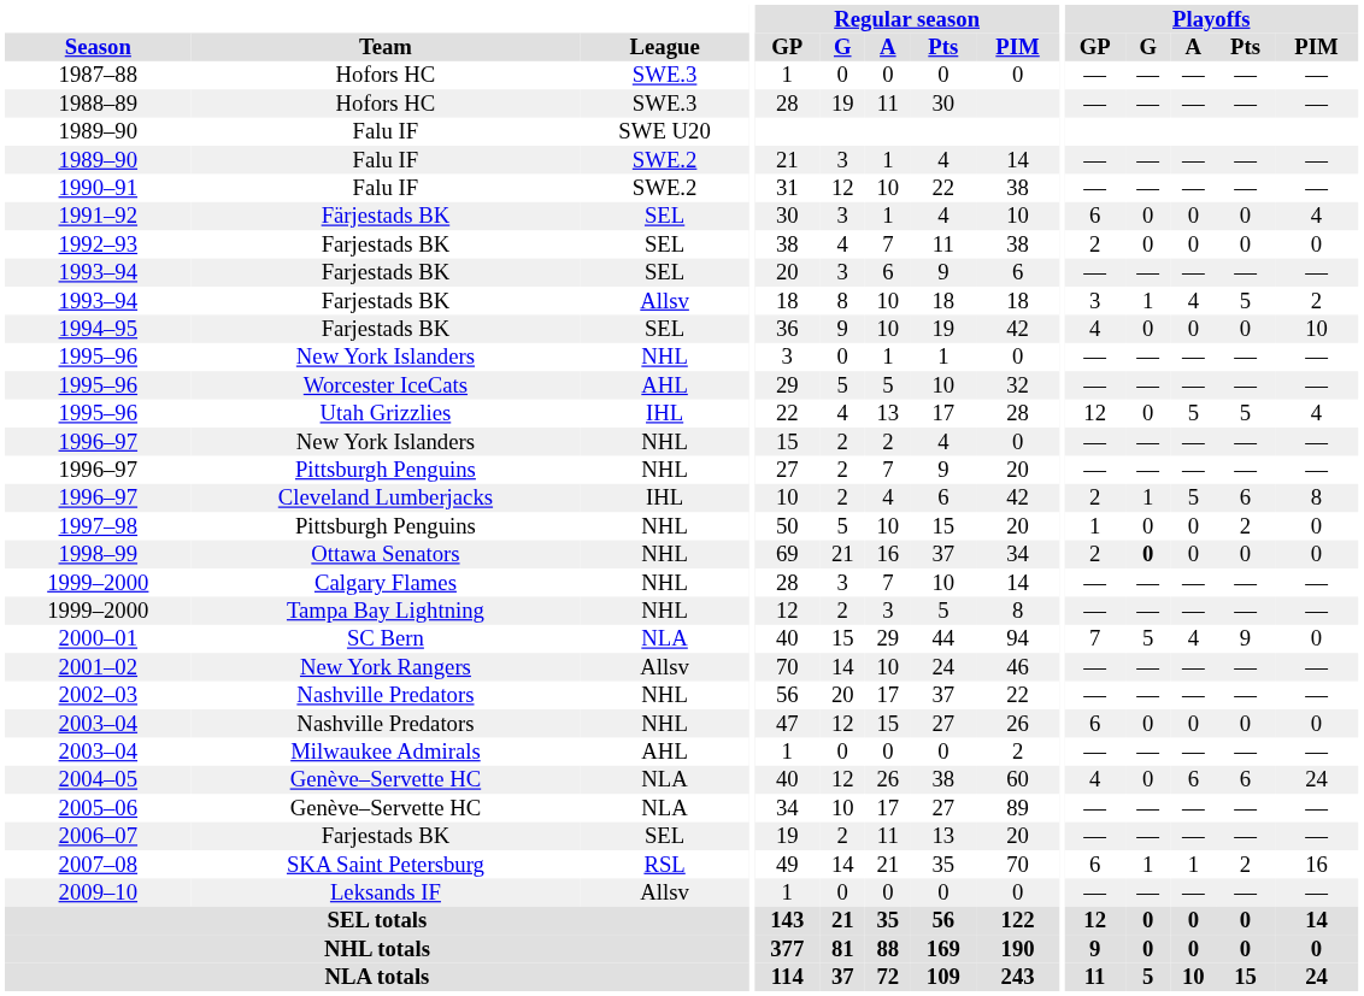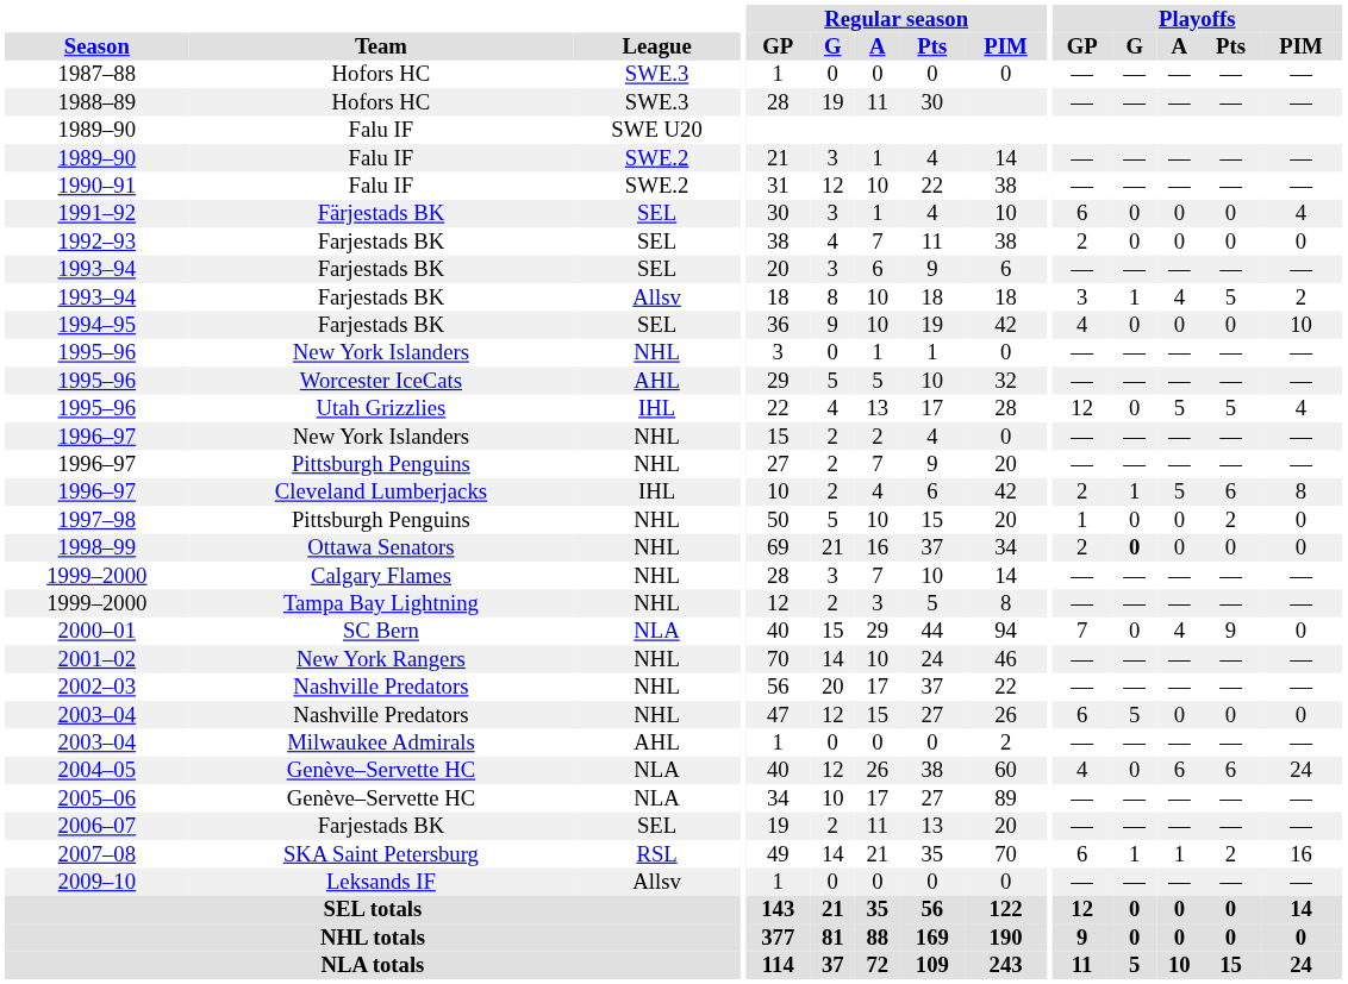 <table border="0" cellpadding="1" cellspacing="0" style="text-align:center; width:60em">
 <tr bgcolor="#e0e0e0">
 <th colspan="3"  bgcolor="#ffffff"></th>
 <th rowspan="99" bgcolor="#ffffff"></th>
 <th colspan="5"><a href='#'>Regular season</a></th>
 <th rowspan="99" bgcolor="#ffffff"></th>
 <th colspan="5"><a href='#'>Playoffs</a></th>
 </tr>
 <tr bgcolor="#e0e0e0">
 <th><a href='#'>Season</a></th>
 <th>Team</th>
 <th>League</th>
 <th>GP</th>
 <th><a href='#'>G</a></th>
 <th><a href='#'>A</a></th>
 <th><a href='#'>Pts</a></th>
 <th><a href='#'>PIM</a></th>
 <th>GP</th>
 <th>G</th>
 <th>A</th>
 <th>Pts</th>
 <th>PIM</th>
 </tr>
 <tr>
 <td>1987–88</td>
 <td>Hofors HC</td>
 <td><a href='#'>SWE.3</a></td>
 <td>1</td>
 <td>0</td>
 <td>0</td>
 <td>0</td>
 <td>0</td>
 <td>—</td>
 <td>—</td>
 <td>—</td>
 <td>—</td>
 <td>—</td>
 </tr>
 <tr bgcolor="#f0f0f0">
 <td>1988–89</td>
 <td>Hofors HC</td>
 <td>SWE.3</td>
 <td>28</td>
 <td>19</td>
 <td>11</td>
 <td>30</td>
 <td></td>
 <td>—</td>
 <td>—</td>
 <td>—</td>
 <td>—</td>
 <td>—</td>
 </tr>
 <tr>
 <td>1989–90</td>
 <td>Falu IF</td>
 <td>SWE U20</td>
 <td></td>
 <td></td>
 <td></td>
 <td></td>
 <td></td>
 <td></td>
 <td></td>
 <td></td>
 <td></td>
 <td></td>
 </tr>
 <tr bgcolor="#f0f0f0">
 <td><a href='#'>1989–90</a></td>
 <td>Falu IF</td>
 <td><a href='#'>SWE.2</a></td>
 <td>21</td>
 <td>3</td>
 <td>1</td>
 <td>4</td>
 <td>14</td>
 <td>—</td>
 <td>—</td>
 <td>—</td>
 <td>—</td>
 <td>—</td>
 </tr>
 <tr>
 <td><a href='#'>1990–91</a></td>
 <td>Falu IF</td>
 <td>SWE.2</td>
 <td>31</td>
 <td>12</td>
 <td>10</td>
 <td>22</td>
 <td>38</td>
 <td>—</td>
 <td>—</td>
 <td>—</td>
 <td>—</td>
 <td>—</td>
 </tr>
 <tr bgcolor="#f0f0f0">
 <td><a href='#'>1991–92</a></td>
 <td><a href='#'>Färjestads BK</a></td>
 <td><a href='#'>SEL</a></td>
 <td>30</td>
 <td>3</td>
 <td>1</td>
 <td>4</td>
 <td>10</td>
 <td>6</td>
 <td>0</td>
 <td>0</td>
 <td>0</td>
 <td>4</td>
 </tr>
 <tr>
 <td><a href='#'>1992–93</a></td>
 <td>Farjestads BK</td>
 <td>SEL</td>
 <td>38</td>
 <td>4</td>
 <td>7</td>
 <td>11</td>
 <td>38</td>
 <td>2</td>
 <td>0</td>
 <td>0</td>
 <td>0</td>
 <td>0</td>
 </tr>
 <tr bgcolor="#f0f0f0">
 <td><a href='#'>1993–94</a></td>
 <td>Farjestads BK</td>
 <td>SEL</td>
 <td>20</td>
 <td>3</td>
 <td>6</td>
 <td>9</td>
 <td>6</td>
 <td>—</td>
 <td>—</td>
 <td>—</td>
 <td>—</td>
 <td>—</td>
 </tr>
 <tr>
 <td><a href='#'>1993–94</a></td>
 <td>Farjestads BK</td>
 <td><a href='#'>Allsv</a></td>
 <td>18</td>
 <td>8</td>
 <td>10</td>
 <td>18</td>
 <td>18</td>
 <td>3</td>
 <td>1</td>
 <td>4</td>
 <td>5</td>
 <td>2</td>
 </tr>
 <tr bgcolor="#f0f0f0">
 <td><a href='#'>1994–95</a></td>
 <td>Farjestads BK</td>
 <td>SEL</td>
 <td>36</td>
 <td>9</td>
 <td>10</td>
 <td>19</td>
 <td>42</td>
 <td>4</td>
 <td>0</td>
 <td>0</td>
 <td>0</td>
 <td>10</td>
 </tr>
 <tr>
 <td><a href='#'>1995–96</a></td>
 <td><a href='#'>New York Islanders</a></td>
 <td><a href='#'>NHL</a></td>
 <td>3</td>
 <td>0</td>
 <td>1</td>
 <td>1</td>
 <td>0</td>
 <td>—</td>
 <td>—</td>
 <td>—</td>
 <td>—</td>
 <td>—</td>
 </tr>
 <tr bgcolor="#f0f0f0">
 <td><a href='#'>1995–96</a></td>
 <td><a href='#'>Worcester IceCats</a></td>
 <td><a href='#'>AHL</a></td>
 <td>29</td>
 <td>5</td>
 <td>5</td>
 <td>10</td>
 <td>32</td>
 <td>—</td>
 <td>—</td>
 <td>—</td>
 <td>—</td>
 <td>—</td>
 </tr>
 <tr>
 <td><a href='#'>1995–96</a></td>
 <td><a href='#'>Utah Grizzlies</a></td>
 <td><a href='#'>IHL</a></td>
 <td>22</td>
 <td>4</td>
 <td>13</td>
 <td>17</td>
 <td>28</td>
 <td>12</td>
 <td>0</td>
 <td>5</td>
 <td>5</td>
 <td>4</td>
 </tr>
 <tr bgcolor="#f0f0f0">
 <td><a href='#'>1996–97</a></td>
 <td>New York Islanders</td>
 <td>NHL</td>
 <td>15</td>
 <td>2</td>
 <td>2</td>
 <td>4</td>
 <td>0</td>
 <td>—</td>
 <td>—</td>
 <td>—</td>
 <td>—</td>
 <td>—</td>
 </tr>
 <tr>
 <td>1996–97</td>
 <td><a href='#'>Pittsburgh Penguins</a></td>
 <td>NHL</td>
 <td>27</td>
 <td>2</td>
 <td>7</td>
 <td>9</td>
 <td>20</td>
 <td>—</td>
 <td>—</td>
 <td>—</td>
 <td>—</td>
 <td>—</td>
 </tr>
 <tr bgcolor="#f0f0f0">
 <td><a href='#'>1996–97</a></td>
 <td><a href='#'>Cleveland Lumberjacks</a></td>
 <td>IHL</td>
 <td>10</td>
 <td>2</td>
 <td>4</td>
 <td>6</td>
 <td>42</td>
 <td>2</td>
 <td>1</td>
 <td>5</td>
 <td>6</td>
 <td>8</td>
 </tr>
 <tr>
 <td><a href='#'>1997–98</a></td>
 <td>Pittsburgh Penguins</td>
 <td>NHL</td>
 <td>50</td>
 <td>5</td>
 <td>10</td>
 <td>15</td>
 <td>20</td>
 <td>1</td>
 <td>0</td>
 <td>0</td>
 <td>2</td>
 <td>0</td>
 </tr>
 <tr bgcolor="#f0f0f0">
 <td><a href='#'>1998–99</a></td>
 <td><a href='#'>Ottawa Senators</a></td>
 <td>NHL</td>
 <td>69</td>
 <td>21</td>
 <td>16</td>
 <td>37</td>
 <td>34</td>
 <td>2</td>
 <td><strong>0</strong></td>
 <td>0</td>
 <td>0</td>
 <td>0</td>
 </tr>
 <tr>
 <td><a href='#'>1999–2000</a></td>
 <td><a href='#'>Calgary Flames</a></td>
 <td>NHL</td>
 <td>28</td>
 <td>3</td>
 <td>7</td>
 <td>10</td>
 <td>14</td>
 <td>—</td>
 <td>—</td>
 <td>—</td>
 <td>—</td>
 <td>—</td>
 </tr>
 <tr bgcolor="#f0f0f0">
 <td>1999–2000</td>
 <td><a href='#'>Tampa Bay Lightning</a></td>
 <td>NHL</td>
 <td>12</td>
 <td>2</td>
 <td>3</td>
 <td>5</td>
 <td>8</td>
 <td>—</td>
 <td>—</td>
 <td>—</td>
 <td>—</td>
 <td>—</td>
 </tr>
 <tr>
 <td><a href='#'>2000–01</a></td>
 <td><a href='#'>SC Bern</a></td>
 <td><a href='#'>NLA</a></td>
 <td>40</td>
 <td>15</td>
 <td>29</td>
 <td>44</td>
 <td>94</td>
 <td>7</td>
-<td>5</td>
+<td>0</td>
 <td>4</td>
 <td>9</td>
 <td>0</td>
 </tr>
 <tr bgcolor="#f0f0f0">
 <td><a href='#'>2001–02</a></td>
 <td><a href='#'>New York Rangers</a></td>
-<td>Allsv</td>
+<td>NHL</td>
 <td>70</td>
 <td>14</td>
 <td>10</td>
 <td>24</td>
 <td>46</td>
 <td>—</td>
 <td>—</td>
 <td>—</td>
 <td>—</td>
 <td>—</td>
 </tr>
 <tr>
 <td><a href='#'>2002–03</a></td>
 <td><a href='#'>Nashville Predators</a></td>
 <td>NHL</td>
 <td>56</td>
 <td>20</td>
 <td>17</td>
 <td>37</td>
 <td>22</td>
 <td>—</td>
 <td>—</td>
 <td>—</td>
 <td>—</td>
 <td>—</td>
 </tr>
 <tr bgcolor="#f0f0f0">
 <td><a href='#'>2003–04</a></td>
 <td>Nashville Predators</td>
 <td>NHL</td>
 <td>47</td>
 <td>12</td>
 <td>15</td>
 <td>27</td>
 <td>26</td>
 <td>6</td>
-<td>0</td>
+<td>5</td>
 <td>0</td>
 <td>0</td>
 <td>0</td>
 </tr>
 <tr>
 <td><a href='#'>2003–04</a></td>
 <td><a href='#'>Milwaukee Admirals</a></td>
 <td>AHL</td>
 <td>1</td>
 <td>0</td>
 <td>0</td>
 <td>0</td>
 <td>2</td>
 <td>—</td>
 <td>—</td>
 <td>—</td>
 <td>—</td>
 <td>—</td>
 </tr>
 <tr bgcolor="#f0f0f0">
 <td><a href='#'>2004–05</a></td>
 <td><a href='#'>Genève–Servette HC</a></td>
 <td>NLA</td>
 <td>40</td>
 <td>12</td>
 <td>26</td>
 <td>38</td>
 <td>60</td>
 <td>4</td>
 <td>0</td>
 <td>6</td>
 <td>6</td>
 <td>24</td>
 </tr>
 <tr>
 <td><a href='#'>2005–06</a></td>
 <td>Genève–Servette HC</td>
 <td>NLA</td>
 <td>34</td>
 <td>10</td>
 <td>17</td>
 <td>27</td>
 <td>89</td>
 <td>—</td>
 <td>—</td>
 <td>—</td>
 <td>—</td>
 <td>—</td>
 </tr>
 <tr bgcolor="#f0f0f0">
 <td><a href='#'>2006–07</a></td>
 <td>Farjestads BK</td>
 <td>SEL</td>
 <td>19</td>
 <td>2</td>
 <td>11</td>
 <td>13</td>
 <td>20</td>
 <td>—</td>
 <td>—</td>
 <td>—</td>
 <td>—</td>
 <td>—</td>
 </tr>
 <tr>
 <td><a href='#'>2007–08</a></td>
 <td><a href='#'>SKA Saint Petersburg</a></td>
 <td><a href='#'>RSL</a></td>
 <td>49</td>
 <td>14</td>
 <td>21</td>
 <td>35</td>
 <td>70</td>
 <td>6</td>
 <td>1</td>
 <td>1</td>
 <td>2</td>
 <td>16</td>
 </tr>
 <tr bgcolor="#f0f0f0">
 <td><a href='#'>2009–10</a></td>
 <td><a href='#'>Leksands IF</a></td>
 <td>Allsv</td>
 <td>1</td>
 <td>0</td>
 <td>0</td>
 <td>0</td>
 <td>0</td>
 <td>—</td>
 <td>—</td>
 <td>—</td>
 <td>—</td>
 <td>—</td>
 </tr>
 <tr bgcolor="#e0e0e0">
 <th colspan="3">SEL totals</th>
 <th>143</th>
 <th>21</th>
 <th>35</th>
 <th>56</th>
 <th>122</th>
 <th>12</th>
 <th>0</th>
 <th>0</th>
 <th>0</th>
 <th>14</th>
 </tr>
 <tr bgcolor="#e0e0e0">
 <th colspan="3">NHL totals</th>
 <th>377</th>
 <th>81</th>
 <th>88</th>
 <th>169</th>
 <th>190</th>
 <th>9</th>
 <th>0</th>
 <th>0</th>
 <th>0</th>
 <th>0</th>
 </tr>
 <tr bgcolor="#e0e0e0">
 <th colspan="3">NLA totals</th>
 <th>114</th>
 <th>37</th>
 <th>72</th>
 <th>109</th>
 <th>243</th>
 <th>11</th>
 <th>5</th>
 <th>10</th>
 <th>15</th>
 <th>24</th>
 </tr>
 </table>
